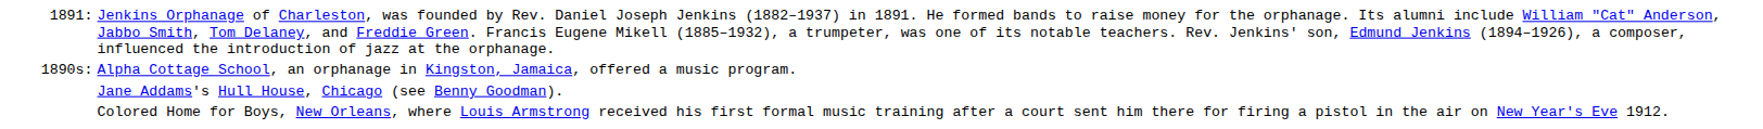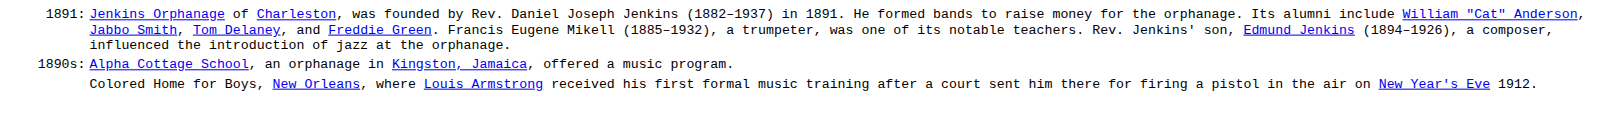 <table valign="top"; border="0" cellpadding="1" style="color:black; background-color: #FFFFFF">
 <tr valign="top">
 <td width="5%" style="text-align:right"><em></em> 1891:</td>
 <td width="95%" style="text-align:left"><a href='#'>Jenkins Orphanage</a> of <a href='#'>Charleston</a>, was founded by Rev. Daniel Joseph Jenkins (1882–1937) in 1891. He formed bands to raise money for the orphanage. Its alumni include <a href='#'>William "Cat" Anderson</a>, <a href='#'>Jabbo Smith</a>, <a href='#'>Tom Delaney</a>, and <a href='#'>Freddie Green</a>.  Francis Eugene Mikell (1885–1932), a trumpeter, was one of its notable teachers. Rev. Jenkins' son, <a href='#'>Edmund Jenkins</a> (1894–1926), a composer, influenced the introduction of jazz at the orphanage.</td>
 </tr>
 <tr valign="top">
 <td width="5%" style="text-align:right">1890s:</td>
 <td width="95%" style="text-align:left"><a href='#'>Alpha Cottage School</a>, an orphanage in <a href='#'>Kingston, Jamaica</a>, offered a music program.</td>
 </tr>
 <tr valign="top">
 <td width="5%" style="text-align:right"></td>
-<td width="95%" style="text-align:left"><a href='#'>Jane Addams</a>'s <a href='#'>Hull House</a>, <a href='#'>Chicago</a> (see <a href='#'>Benny Goodman</a>).</td>
-</tr>
-<tr valign="top">
-<td width="5%" style="text-align:right"></td>
 <td width="95%" style="text-align:left">Colored  Home for Boys, <a href='#'>New Orleans</a>, where <a href='#'>Louis Armstrong</a> received his first formal music training after a court sent him there for firing a pistol in the air on <a href='#'>New Year's Eve</a> 1912.</td>
 </tr>
 </table>
